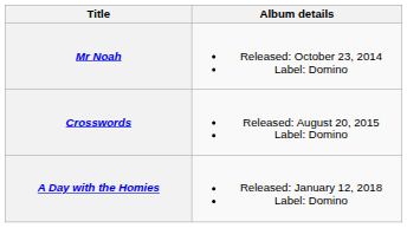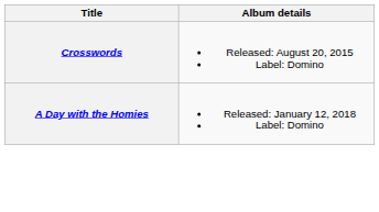 <table class="wikitable plainrowheaders" style="text-align:center;">
 <tr>
 <th scope="col" style="width:16em;">Title</th>
 <th scope="col" style="width:18em;">Album details</th>
-</tr>
-<tr>
-<th scope="row"><em><a href='#'>Mr Noah</a></em></th>
-<td><br><ul><li>Released: October 23, 2014</li><li>Label: Domino</li></ul></td>
 </tr>
 <tr>
 <th scope="row"><em><a href='#'>Crosswords</a></em></th>
 <td><br><ul><li>Released: August 20, 2015</li><li>Label: Domino</li></ul></td>
 </tr>
 <tr>
 <th scope="row"><em><a href='#'>A Day with the Homies</a></em></th>
 <td><br><ul><li>Released: January 12, 2018</li><li>Label: Domino</li></ul></td>
 </tr>
 </table>
